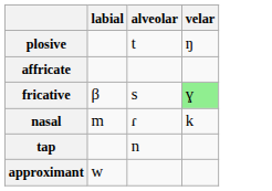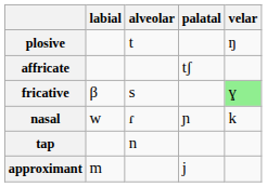 <table class="wikitable IPA">
 <tr>
 <th></th>
 <th><small>labial</small></th>
 <th><small>alveolar</small></th>
+<th><small>palatal</small></th>
 <th><small>velar</small></th>
 </tr>
 <tr>
 <th><small>plosive</small></th>
 <td> </td>
 <td>t</td>
+<td> </td>
 <td>ŋ</td>
 </tr>
 <tr>
 <th><small>affricate</small></th>
 <td> </td>
 <td> </td>
+<td>tʃ</td>
 <td> </td>
 </tr>
 <tr>
 <th><small>fricative</small></th>
 <td>β</td>
 <td>s</td>
+<td> </td>
 <td style="background: lightgreen;">ɣ</td>
 </tr>
 <tr>
 <th><small>nasal</small></th>
-<td>m</td>
+<td>w</td>
 <td>ɾ</td>
+<td>ɲ</td>
 <td>k  </td>
 </tr>
 <tr>
 <th><small>tap</small></th>
 <td> </td>
 <td>n</td>
 <td> </td>
+<td> </td>
 </tr>
 <tr>
 <th><small>approximant</small></th>
-<td>w</td>
+<td>m</td>
 <td> </td>
+<td>j</td>
 <td> </td>
 </tr>
 </table>
